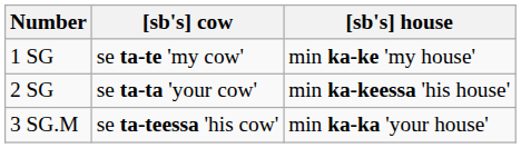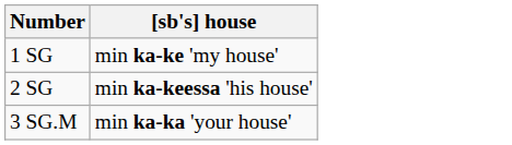 <table class="wikitable">
 <tr>
 <th>Number</th>
-<th>[sb's] cow</th>
 <th>[sb's] house</th>
 </tr>
 <tr>
 <td>1 SG</td>
-<td>se <strong>ta-te</strong> 'my cow'</td>
 <td>min <strong>ka-ke</strong> 'my house'</td>
 </tr>
 <tr>
 <td>2 SG</td>
-<td>se <strong>ta-ta</strong> 'your cow'</td>
 <td>min <strong>ka-keessa</strong> 'his house'</td>
 </tr>
 <tr>
 <td>3 SG.M</td>
-<td>se <strong>ta-teessa</strong> 'his cow'</td>
 <td>min <strong>ka-ka</strong> 'your house'</td>
 </tr>
 </table>
